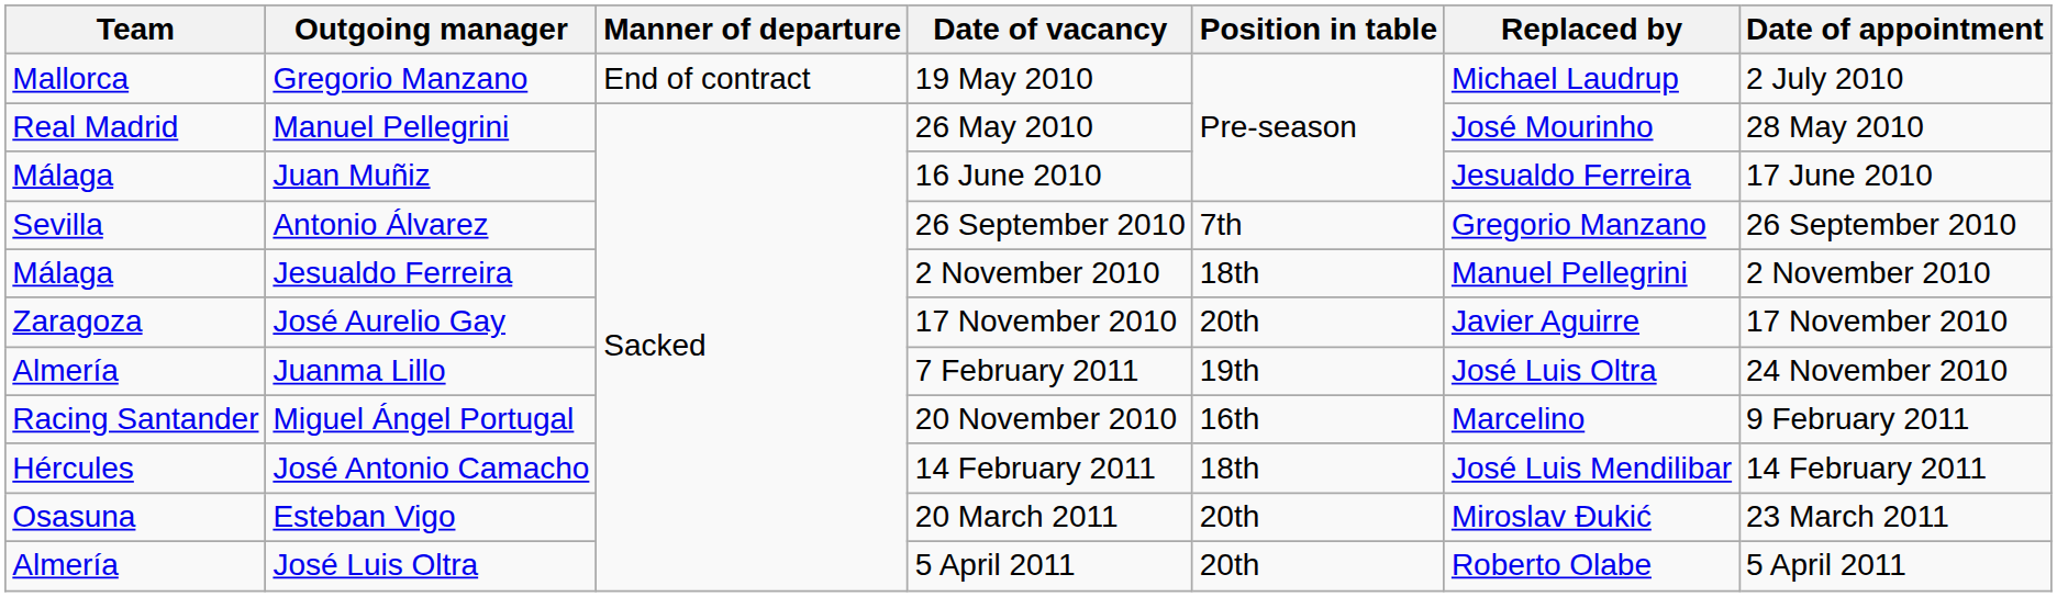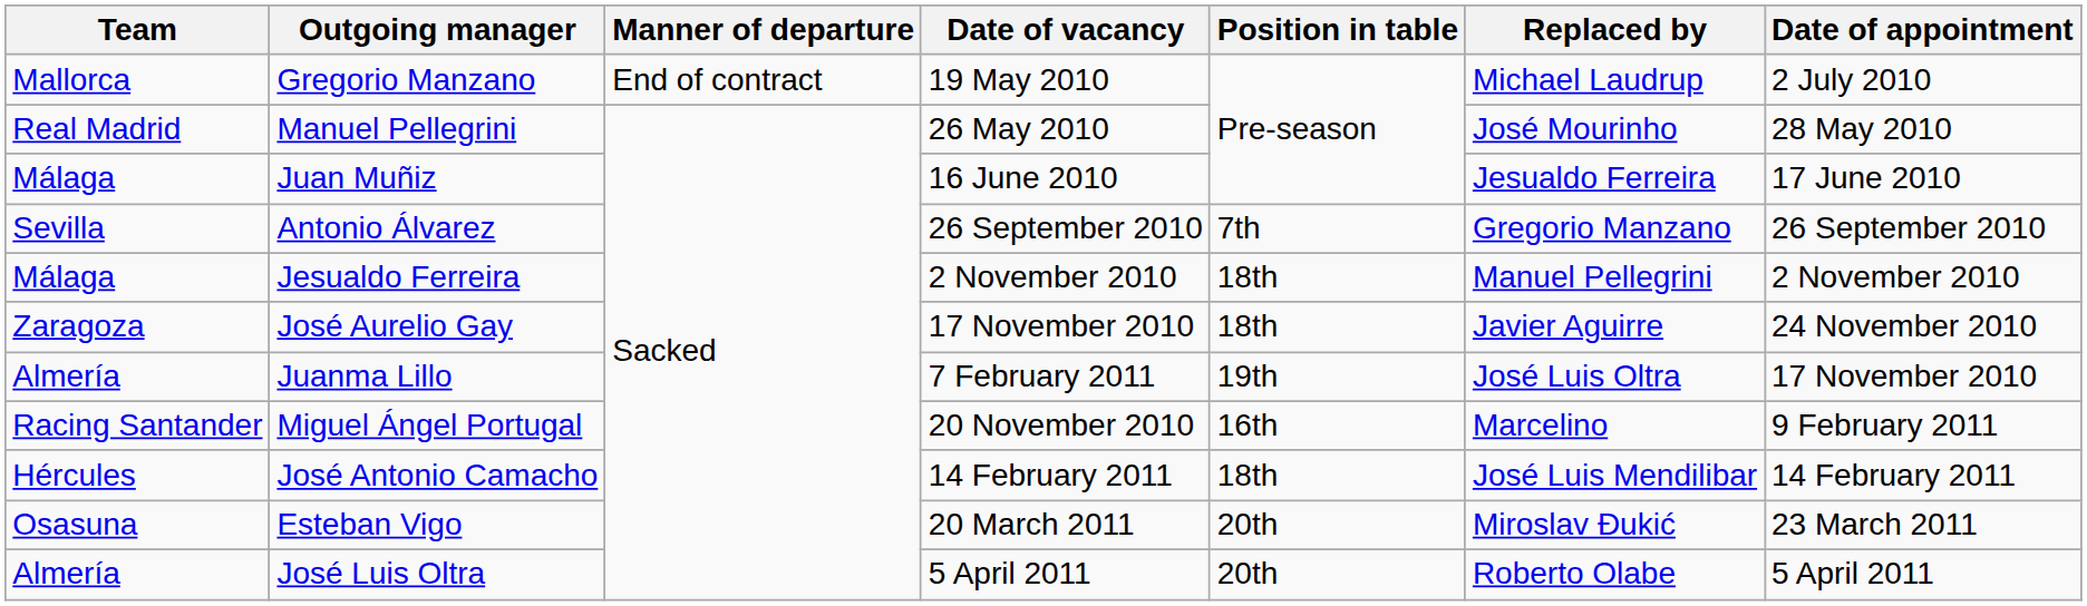 <table class="wikitable sortable">
 <tr>
 <th>Team</th>
 <th>Outgoing manager</th>
 <th>Manner of departure</th>
 <th>Date of vacancy</th>
 <th>Position in table</th>
 <th>Replaced by</th>
 <th>Date of appointment</th>
 </tr>
 <tr>
 <td><a href='#'>Mallorca</a></td>
 <td> <a href='#'>Gregorio Manzano</a></td>
 <td>End of contract</td>
 <td>19 May 2010</td>
 <td rowspan="3">Pre-season</td>
 <td> <a href='#'>Michael Laudrup</a></td>
 <td>2 July 2010</td>
 </tr>
 <tr>
 <td><a href='#'>Real Madrid</a></td>
 <td> <a href='#'>Manuel Pellegrini</a></td>
 <td rowspan="10">Sacked</td>
 <td>26 May 2010</td>
 <td> <a href='#'>José Mourinho</a></td>
 <td>28 May 2010</td>
 </tr>
 <tr>
 <td><a href='#'>Málaga</a></td>
 <td> <a href='#'>Juan Muñiz</a></td>
 <td>16 June 2010</td>
 <td> <a href='#'>Jesualdo Ferreira</a></td>
 <td>17 June 2010</td>
 </tr>
 <tr>
 <td><a href='#'>Sevilla</a></td>
 <td> <a href='#'>Antonio Álvarez</a></td>
 <td>26 September 2010</td>
 <td>7th</td>
 <td> <a href='#'>Gregorio Manzano</a></td>
 <td>26 September 2010</td>
 </tr>
 <tr>
 <td><a href='#'>Málaga</a></td>
 <td> <a href='#'>Jesualdo Ferreira</a></td>
 <td>2 November 2010</td>
 <td>18th</td>
 <td> <a href='#'>Manuel Pellegrini</a></td>
 <td>2 November 2010</td>
 </tr>
 <tr>
 <td><a href='#'>Zaragoza</a></td>
 <td> <a href='#'>José Aurelio Gay</a></td>
 <td>17 November 2010</td>
-<td>20th</td>
+<td>18th</td>
 <td> <a href='#'>Javier Aguirre</a></td>
-<td>17 November 2010</td>
+<td>24 November 2010</td>
 </tr>
 <tr>
 <td><a href='#'>Almería</a></td>
 <td> <a href='#'>Juanma Lillo</a></td>
 <td>7 February 2011</td>
 <td>19th</td>
 <td> <a href='#'>José Luis Oltra</a></td>
-<td>24 November 2010</td>
+<td>17 November 2010</td>
 </tr>
 <tr>
 <td><a href='#'>Racing Santander</a></td>
 <td> <a href='#'>Miguel Ángel Portugal</a></td>
 <td>20 November 2010</td>
 <td>16th</td>
 <td> <a href='#'>Marcelino</a></td>
 <td>9 February 2011</td>
 </tr>
 <tr>
 <td><a href='#'>Hércules</a></td>
 <td> <a href='#'>José Antonio Camacho</a></td>
 <td>14 February 2011</td>
 <td>18th</td>
 <td> <a href='#'>José Luis Mendilibar</a></td>
 <td>14 February 2011</td>
 </tr>
 <tr>
 <td><a href='#'>Osasuna</a></td>
 <td> <a href='#'>Esteban Vigo</a></td>
 <td>20 March 2011</td>
 <td>20th</td>
 <td> <a href='#'>Miroslav Đukić</a></td>
 <td>23 March 2011</td>
 </tr>
 <tr>
 <td><a href='#'>Almería</a></td>
 <td> <a href='#'>José Luis Oltra</a></td>
 <td>5 April 2011</td>
 <td>20th</td>
 <td> <a href='#'>Roberto Olabe</a></td>
 <td>5 April 2011</td>
 </tr>
 </table>
